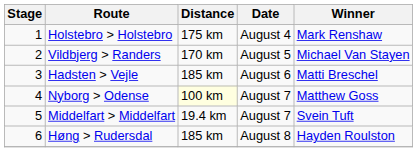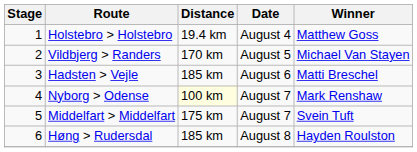 <table class="wikitable">
 <tr>
 <th>Stage</th>
 <th>Route</th>
 <th>Distance</th>
 <th>Date</th>
 <th>Winner</th>
 </tr>
 <tr>
 <td align=right>1</td>
 <td><a href='#'>Holstebro</a> > <a href='#'>Holstebro</a></td>
-<td>175 km</td>
+<td>19.4 km</td>
 <td align=right>August 4</td>
-<td> <a href='#'>Mark Renshaw</a></td>
+<td> <a href='#'>Matthew Goss</a></td>
 </tr>
 <tr>
 <td align=right>2</td>
 <td><a href='#'>Vildbjerg</a> > <a href='#'>Randers</a></td>
 <td>170 km</td>
 <td align=right>August 5</td>
 <td> <a href='#'>Michael Van Stayen</a></td>
 </tr>
 <tr>
 <td align=right>3</td>
 <td><a href='#'>Hadsten</a> > <a href='#'>Vejle</a></td>
 <td>185 km</td>
 <td align=right>August 6</td>
 <td> <a href='#'>Matti Breschel</a></td>
 </tr>
 <tr>
 <td align=right>4</td>
 <td><a href='#'>Nyborg</a> > <a href='#'>Odense</a></td>
 <td style="background: lightyellow;">100 km</td>
 <td align=right>August 7</td>
-<td> <a href='#'>Matthew Goss</a></td>
+<td> <a href='#'>Mark Renshaw</a></td>
 </tr>
 <tr>
 <td align=right>5</td>
 <td><a href='#'>Middelfart</a> > <a href='#'>Middelfart</a></td>
-<td>19.4 km</td>
+<td>175 km</td>
 <td align=right>August 7</td>
 <td> <a href='#'>Svein Tuft</a></td>
 </tr>
 <tr>
 <td align=right>6</td>
 <td><a href='#'>Høng</a> > <a href='#'>Rudersdal</a></td>
 <td>185 km</td>
 <td align=right>August 8</td>
 <td> <a href='#'>Hayden Roulston</a></td>
 </tr>
 <tr>
 </tr>
 </table>
